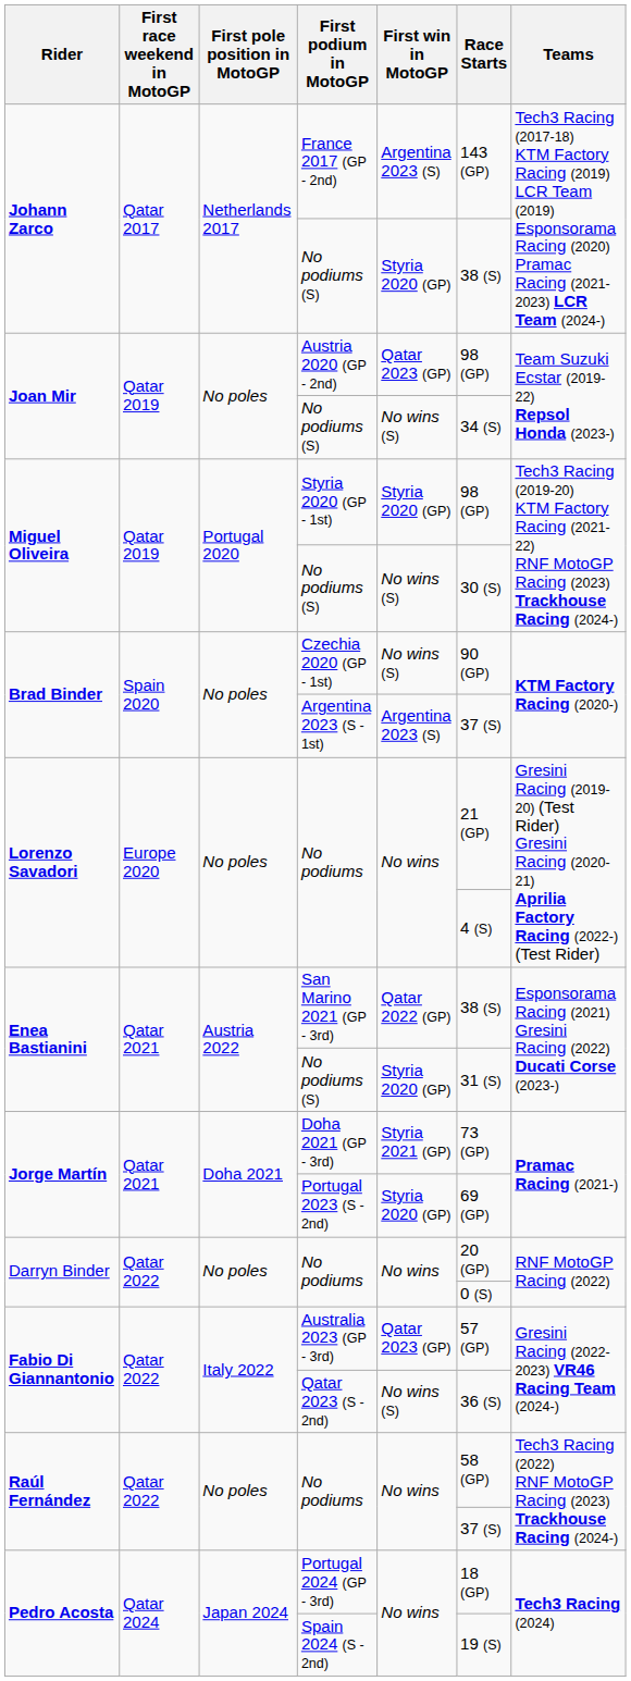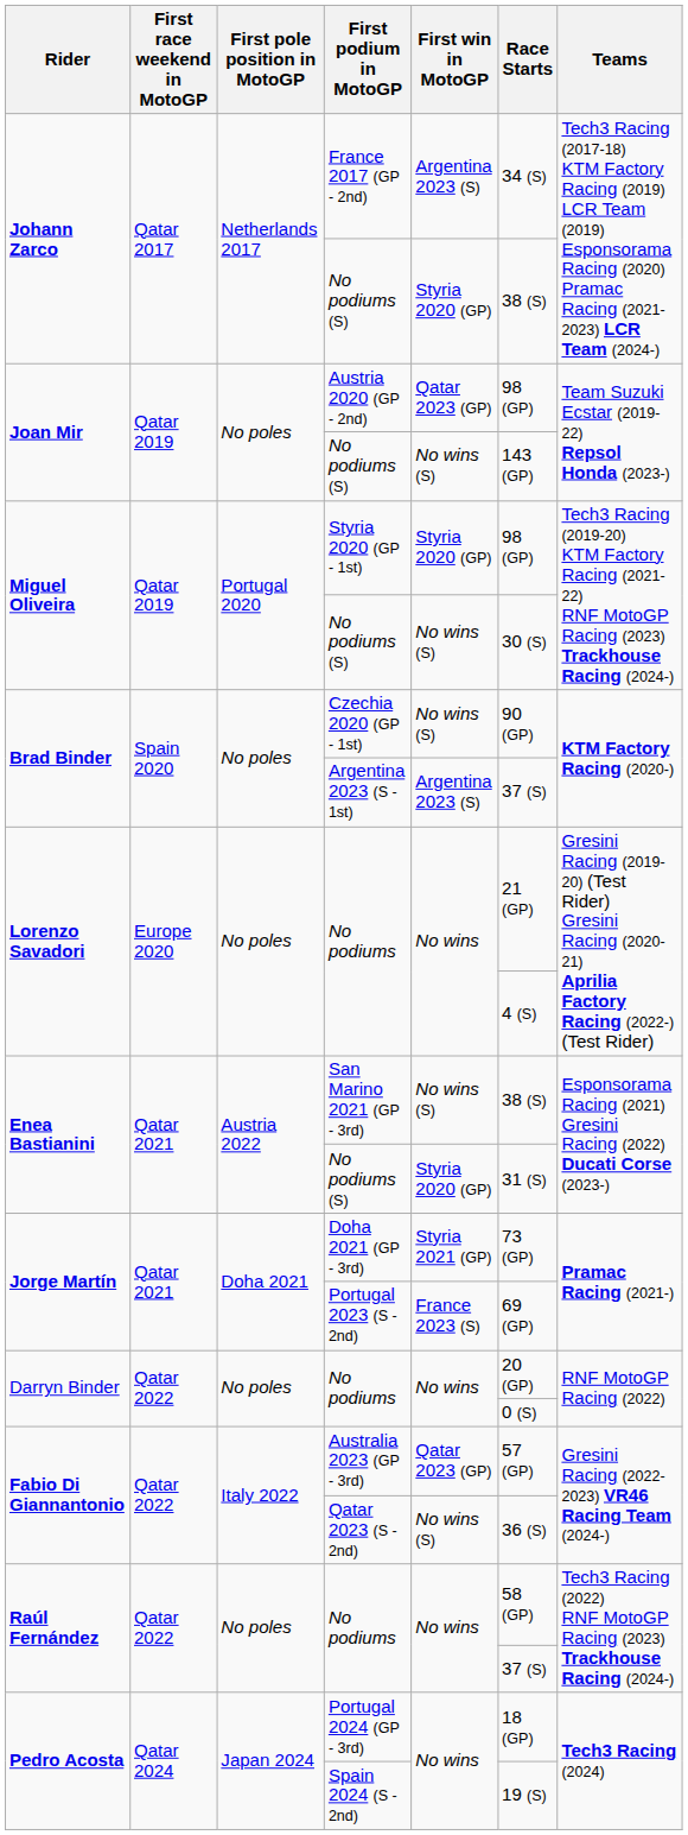 <table class="wikitable">
 <tr>
 <th>Rider</th>
 <th>First race weekend in MotoGP</th>
 <th>First pole position in MotoGP</th>
 <th>First podium in MotoGP</th>
 <th>First win in MotoGP</th>
 <th>Race Starts</th>
 <th>Teams</th>
 </tr>
 <tr>
 <td rowspan=2> <strong><a href='#'>Johann Zarco</a></strong></td>
 <td rowspan=2> <a href='#'>Qatar 2017</a></td>
 <td rowspan=2> <a href='#'>Netherlands 2017</a></td>
 <td> <a href='#'>France 2017</a> <small> (GP - 2nd) </small></td>
 <td> <a href='#'>Argentina 2023</a> <small> (S) </small></td>
-<td>143 <small> (GP) </small></td>
+<td>34 <small> (S) </small></td>
 <td rowspan=2> <a href='#'>Tech3 Racing</a> <small> (2017-18) </small> <br>  <a href='#'>KTM Factory Racing</a> <small> (2019) </small> <br>  <a href='#'>LCR Team</a> <small> (2019) </small> <br>  <a href='#'>Esponsorama Racing</a> <small> (2020) </small> <br>  <a href='#'>Pramac Racing</a> <small> (2021-2023) </small> <strong><a href='#'>LCR Team</a></strong> <small>(2024-)</small></td>
 </tr>
 <tr>
 <td><em>No podiums</em> <small> (S) </small></td>
 <td> <a href='#'>Styria 2020</a> <small> (GP) </small></td>
 <td>38 <small> (S) </small></td>
 </tr>
 <tr>
 <td rowspan=2> <strong><a href='#'>Joan Mir</a></strong></td>
 <td rowspan=2> <a href='#'>Qatar 2019</a></td>
 <td rowspan=2><em>No poles</em></td>
 <td> <a href='#'>Austria 2020</a> <small> (GP - 2nd) </small></td>
 <td> <a href='#'>Qatar 2023</a>  <small> (GP) </small></td>
 <td>98 <small> (GP) </small></td>
 <td rowspan=2> <a href='#'>Team Suzuki Ecstar</a> <small> (2019-22) </small> <br>  <strong><a href='#'>Repsol Honda</a></strong> <small> (2023-) </small></td>
 </tr>
 <tr>
 <td><em>No podiums</em> <small> (S) </small></td>
 <td><em>No wins</em> <small> (S) </small></td>
-<td>34 <small> (S) </small></td>
+<td>143 <small> (GP) </small></td>
 </tr>
 <tr>
 <td rowspan=2> <strong><a href='#'>Miguel Oliveira</a></strong></td>
 <td rowspan=2> <a href='#'>Qatar 2019</a></td>
 <td rowspan=2> <a href='#'>Portugal 2020</a></td>
 <td> <a href='#'>Styria 2020</a> <small> (GP - 1st) </small></td>
 <td> <a href='#'>Styria 2020</a> <small> (GP) </small></td>
 <td>98 <small> (GP) </small></td>
 <td rowspan=2> <a href='#'>Tech3 Racing</a> <small> (2019-20) </small> <br>  <a href='#'>KTM Factory Racing</a> <small> (2021-22) </small> <br>  <a href='#'>RNF MotoGP Racing</a> <small> (2023) </small> <a href='#'><strong>Trackhouse Racing</strong></a> <small>(2024-)</small></td>
 </tr>
 <tr>
 <td><em>No podiums</em> <small> (S) </small></td>
 <td><em>No wins</em> <small> (S) </small></td>
 <td>30 <small> (S) </small></td>
 </tr>
 <tr>
 <td rowspan=2> <strong><a href='#'>Brad Binder</a></strong></td>
 <td rowspan=2> <a href='#'>Spain 2020</a></td>
 <td rowspan=2><em>No poles</em></td>
 <td> <a href='#'>Czechia 2020</a> <small> (GP - 1st) </small></td>
 <td><em>No wins</em>  <small> (S) </small></td>
 <td>90 <small> (GP) </small></td>
 <td rowspan=2> <strong><a href='#'>KTM Factory Racing</a></strong> <small> (2020-) </small></td>
 </tr>
 <tr>
 <td> <a href='#'>Argentina 2023</a> <small> (S - 1st) </small></td>
 <td> <a href='#'>Argentina 2023</a> <small> (S) </small></td>
 <td>37 <small> (S) </small></td>
 </tr>
 <tr>
 <td rowspan=2> <strong><a href='#'>Lorenzo Savadori</a></strong></td>
 <td rowspan=2> <a href='#'>Europe 2020</a></td>
 <td rowspan=2><em>No poles</em></td>
 <td rowspan=2><em>No podiums</em></td>
 <td rowspan=2><em>No wins</em></td>
 <td>21 <small> (GP) </small></td>
 <td rowspan=2> <a href='#'>Gresini Racing</a> <small> (2019-20) </small> (Test Rider) <br>  <a href='#'>Gresini Racing</a> <small> (2020-21) </small> <br>  <strong><a href='#'>Aprilia Factory Racing</a></strong> <small> (2022-) </small> (Test Rider)</td>
 </tr>
 <tr>
 <td>4 <small> (S) </small></td>
 </tr>
 <tr>
 <td rowspan=2> <strong><a href='#'>Enea Bastianini</a></strong></td>
 <td rowspan=2> <a href='#'>Qatar 2021</a></td>
 <td rowspan=2> <a href='#'>Austria 2022</a></td>
 <td> <a href='#'>San Marino 2021</a> <small> (GP - 3rd) </small></td>
-<td> <a href='#'>Qatar 2022</a> <small> (GP) </small></td>
+<td><em>No wins</em> <small> (S) </small></td>
 <td>38 <small> (S) </small></td>
 <td rowspan=2> <a href='#'>Esponsorama Racing</a> <small> (2021) </small> <br>  <a href='#'>Gresini Racing</a> <small> (2022) </small> <br>  <strong><a href='#'>Ducati Corse</a></strong> <small> (2023-) </small></td>
 </tr>
 <tr>
 <td><em>No podiums</em> <small> (S) </small></td>
 <td> <a href='#'>Styria 2020</a> <small> (GP) </small></td>
 <td>31 <small> (S) </small></td>
 </tr>
 <tr>
 <td rowspan=2> <strong><a href='#'>Jorge Martín</a></strong></td>
 <td rowspan=2> <a href='#'>Qatar 2021</a></td>
 <td rowspan=2> <a href='#'>Doha 2021</a></td>
 <td> <a href='#'>Doha 2021</a> <small> (GP - 3rd) </small></td>
 <td> <a href='#'>Styria 2021</a> <small> (GP) </small></td>
 <td>73 <small> (GP) </small></td>
 <td rowspan=2> <strong><a href='#'>Pramac Racing</a></strong> <small> (2021-) </small></td>
 </tr>
 <tr>
 <td> <a href='#'>Portugal 2023</a> <small> (S - 2nd) </small></td>
-<td> <a href='#'>Styria 2020</a> <small> (GP) </small></td>
+<td> <a href='#'>France 2023</a> <small> (S) </small></td>
 <td>69 <small> (GP) </small></td>
 </tr>
 <tr>
 <td rowspan=2> <a href='#'>Darryn Binder</a></td>
 <td rowspan=2> <a href='#'>Qatar 2022</a></td>
 <td rowspan=2><em>No poles</em></td>
 <td rowspan=2><em>No podiums</em></td>
 <td rowspan=2><em>No wins</em></td>
 <td>20 <small> (GP) </small></td>
 <td rowspan=2> <a href='#'>RNF MotoGP Racing</a> <small> (2022) </small></td>
 </tr>
 <tr>
 <td>0 <small> (S) </small></td>
 </tr>
 <tr>
 <td rowspan=2> <strong><a href='#'>Fabio Di Giannantonio</a></strong></td>
 <td rowspan=2> <a href='#'>Qatar 2022</a></td>
 <td rowspan=2> <a href='#'>Italy 2022</a></td>
 <td> <a href='#'>Australia 2023</a> <small> (GP - 3rd) </small></td>
 <td> <a href='#'>Qatar 2023</a>  <small> (GP) </small></td>
 <td>57 <small> (GP) </small></td>
 <td rowspan=2> <a href='#'>Gresini Racing</a> <small> (2022-2023) </small> <strong><a href='#'>VR46 Racing Team</a></strong> <small>(2024-)</small></td>
 </tr>
 <tr>
 <td> <a href='#'>Qatar 2023</a> <small> (S - 2nd) </small></td>
 <td><em>No wins</em>  <small> (S) </small></td>
 <td>36 <small> (S) </small></td>
 </tr>
 <tr>
 <td rowspan=2> <strong><a href='#'>Raúl Fernández</a></strong></td>
 <td rowspan=2> <a href='#'>Qatar 2022</a></td>
 <td rowspan=2><em>No poles</em></td>
 <td rowspan=2><em>No podiums</em></td>
 <td rowspan=2><em>No wins</em></td>
 <td>58 <small> (GP) </small></td>
 <td rowspan=2> <a href='#'>Tech3 Racing</a> <small> (2022) </small> <br>  <a href='#'>RNF MotoGP Racing</a> <small> (2023) </small> <a href='#'><strong>Trackhouse Racing</strong></a> <small>(2024-)</small></td>
 </tr>
 <tr>
 <td>37 <small> (S) </small></td>
 </tr>
 <tr>
 <td rowspan="2"> <a href='#'><strong>Pedro Acosta</strong></a></td>
 <td rowspan="2"> <a href='#'>Qatar 2024</a></td>
 <td rowspan="2"> <a href='#'>Japan 2024</a></td>
 <td> <a href='#'>Portugal 2024</a> <small>(GP - 3rd)</small></td>
 <td rowspan="2"><em>No wins</em></td>
 <td>18 <small>(GP)</small></td>
 <td rowspan="2"><strong> <a href='#'>Tech3 Racing</a></strong> <small>(2024)</small></td>
 </tr>
 <tr>
 <td> <a href='#'>Spain 2024</a> <small>(S - 2nd)</small></td>
 <td>19 <small>(S)</small></td>
 </tr>
 </table>
